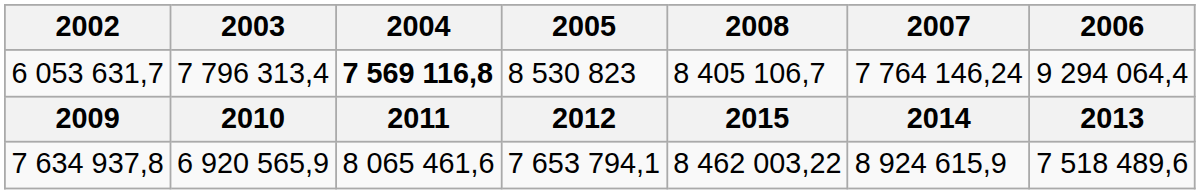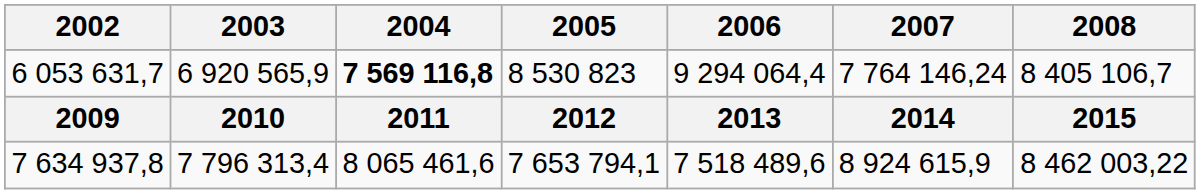 <table class="wikitable">
 <tr>
 <th>2002</th>
 <th>2003</th>
 <th>2004</th>
 <th>2005</th>
+<th>2006</th>
+<th>2007</th>
 <th>2008</th>
-<th>2007</th>
-<th>2006</th>
 </tr>
 <tr>
 <td>6 053 631,7</td>
-<td>7 796 313,4</td>
+<td>6 920 565,9</td>
 <td><strong>7 569 116,8</strong></td>
 <td>8 530 823</td>
+<td>9 294 064,4</td>
+<td>7 764 146,24</td>
 <td>8 405 106,7</td>
-<td>7 764 146,24</td>
-<td>9 294 064,4</td>
 </tr>
 <tr>
 <th>2009</th>
 <th>2010</th>
 <th>2011</th>
 <th>2012</th>
+<th>2013</th>
+<th>2014</th>
 <th>2015</th>
-<th>2014</th>
-<th>2013</th>
 </tr>
 <tr>
 <td>7 634 937,8</td>
-<td>6 920 565,9</td>
+<td>7 796 313,4</td>
 <td>8 065 461,6</td>
 <td>7 653 794,1</td>
+<td>7 518 489,6</td>
+<td>8 924 615,9</td>
 <td>8 462 003,22</td>
-<td>8 924 615,9</td>
-<td>7 518 489,6</td>
 </tr>
 </table>
